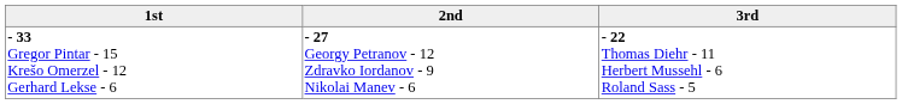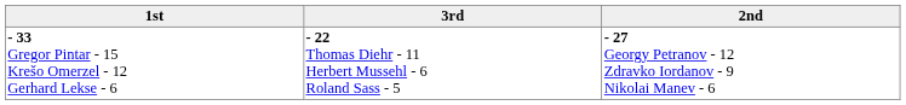 <table border="1" cellpadding="2" cellspacing="0" style="width:75%; border-collapse:collapse">
 <tr style="text-align:left; background:#efefef;">
 <th width=15% align=center >1st</th>
+<th width=15% align=center >3rd</th>
 <th width=15% align=center >2nd</th>
-<th width=15% align=center >3rd</th>
 </tr>
 <tr align=left>
 <td valign=top align=left ><strong> - 33</strong><br><a href='#'>Gregor Pintar</a> - 15<br><a href='#'>Krešo Omerzel</a> - 12<br><a href='#'>Gerhard Lekse</a> - 6</td>
+<td valign=top align=left ><strong> - 22</strong><br><a href='#'>Thomas Diehr</a> - 11<br><a href='#'>Herbert Mussehl</a> - 6<br><a href='#'>Roland Sass</a> - 5</td>
 <td valign=top align=left ><strong> - 27</strong><br><a href='#'>Georgy Petranov</a> - 12<br><a href='#'>Zdravko Iordanov</a> - 9<br><a href='#'>Nikolai Manev</a> - 6</td>
-<td valign=top align=left ><strong> - 22</strong><br><a href='#'>Thomas Diehr</a> - 11<br><a href='#'>Herbert Mussehl</a> - 6<br><a href='#'>Roland Sass</a> - 5</td>
 </tr>
 </table>
